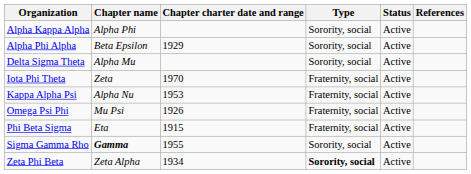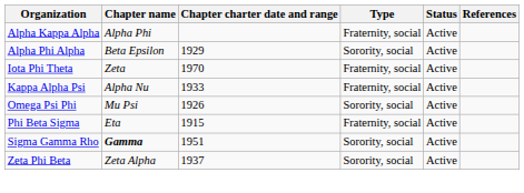 <table class="wikitable sortable">
 <tr>
 <th>Organization</th>
 <th>Chapter name</th>
 <th>Chapter charter date and range</th>
 <th>Type</th>
 <th>Status</th>
 <th>References</th>
 </tr>
 <tr>
 <td><a href='#'>Alpha Kappa Alpha</a></td>
 <td><em>Alpha Phi</em></td>
 <td></td>
-<td>Sorority, social</td>
+<td>Fraternity, social</td>
 <td>Active</td>
 <td></td>
 </tr>
 <tr>
 <td><a href='#'>Alpha Phi Alpha</a></td>
 <td><em>Beta Epsilon</em></td>
 <td>1929</td>
-<td>Sorority, social</td>
-<td>Active</td>
-<td></td>
-</tr>
-<tr>
-<td><a href='#'>Delta Sigma Theta</a></td>
-<td><em>Alpha Mu</em></td>
-<td></td>
 <td>Sorority, social</td>
 <td>Active</td>
 <td></td>
 </tr>
 <tr>
 <td><a href='#'>Iota Phi Theta</a></td>
 <td><em>Zeta</em></td>
 <td>1970</td>
 <td>Fraternity, social</td>
 <td>Active</td>
 <td></td>
 </tr>
 <tr>
 <td><a href='#'>Kappa Alpha Psi</a></td>
 <td><em>Alpha Nu</em></td>
-<td>1953</td>
+<td>1933</td>
 <td>Fraternity, social</td>
 <td>Active</td>
 <td></td>
 </tr>
 <tr>
 <td><a href='#'>Omega Psi Phi</a></td>
 <td><em>Mu Psi</em></td>
 <td>1926</td>
-<td>Fraternity, social</td>
+<td>Sorority, social</td>
 <td>Active</td>
 <td></td>
 </tr>
 <tr>
 <td><a href='#'>Phi Beta Sigma</a></td>
 <td><em>Eta</em></td>
 <td>1915</td>
 <td>Fraternity, social</td>
 <td>Active</td>
 <td></td>
 </tr>
 <tr>
 <td><a href='#'>Sigma Gamma Rho</a></td>
 <td><strong><em>Gamma</em></strong></td>
-<td>1955</td>
+<td>1951</td>
 <td>Sorority, social</td>
 <td>Active</td>
 <td></td>
 </tr>
 <tr>
 <td><a href='#'>Zeta Phi Beta</a></td>
 <td><em>Zeta Alpha</em></td>
-<td>1934</td>
-<td><strong>Sorority, social</strong></td>
+<td>1937</td>
+<td>Sorority, social</td>
 <td>Active</td>
 <td></td>
 </tr>
 </table>
